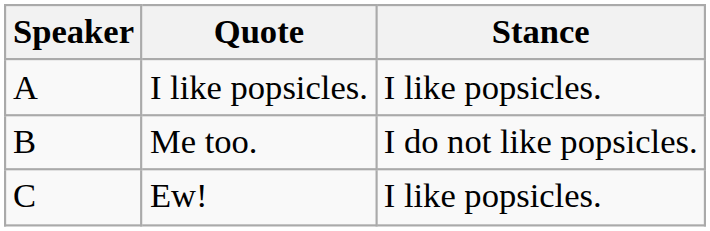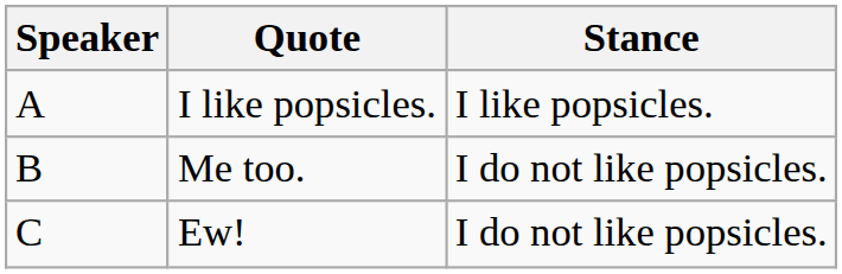 <table class="wikitable">
 <tr>
 <th>Speaker</th>
 <th>Quote</th>
 <th>Stance</th>
 </tr>
 <tr>
 <td>A</td>
 <td>I like popsicles.</td>
 <td>I like popsicles.</td>
 </tr>
 <tr>
 <td>B</td>
 <td>Me too.</td>
 <td>I do not like popsicles.</td>
 </tr>
 <tr>
 <td>C</td>
 <td>Ew!</td>
-<td>I like popsicles.</td>
+<td>I do not like popsicles.</td>
 </tr>
 </table>
